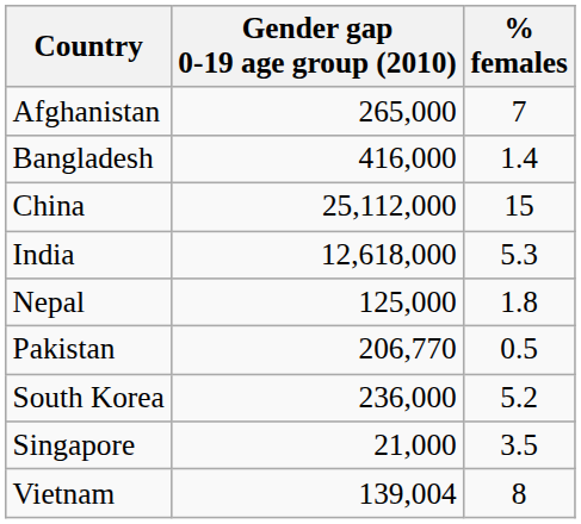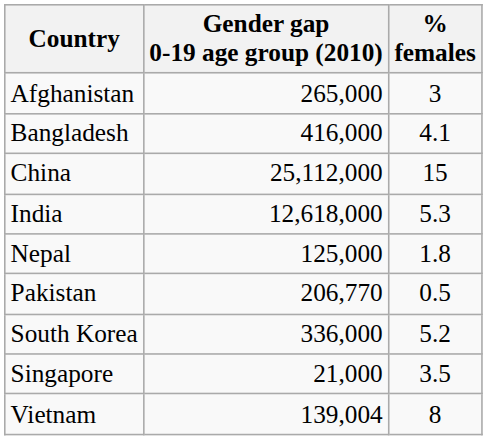 <table class="wikitable sortable">
 <tr>
 <th><strong>Country</strong></th>
 <th><strong>Gender gap</strong><br>0-19 age group (2010)</th>
 <th>%<br>females</th>
 </tr>
 <tr>
 <td>Afghanistan</td>
 <td align="right">265,000</td>
-<td align="center">7</td>
+<td align="center">3</td>
 </tr>
 <tr>
 <td>Bangladesh</td>
 <td align="right">416,000</td>
-<td align="center">1.4</td>
+<td align="center">4.1</td>
 </tr>
 <tr>
 <td>China</td>
 <td align="right">25,112,000</td>
 <td align="center">15</td>
 </tr>
 <tr>
 <td>India</td>
 <td align="right">12,618,000</td>
 <td align="center">5.3</td>
 </tr>
 <tr>
 <td>Nepal</td>
 <td align="right">125,000</td>
 <td align="center">1.8</td>
 </tr>
 <tr>
 <td>Pakistan</td>
 <td align="right">206,770</td>
 <td align="center">0.5</td>
 </tr>
 <tr>
 <td>South Korea</td>
-<td align="right">236,000</td>
+<td align="right">336,000</td>
 <td align="center">5.2</td>
 </tr>
 <tr>
 <td>Singapore</td>
 <td align="right">21,000</td>
 <td align="center">3.5</td>
 </tr>
 <tr>
 <td>Vietnam</td>
 <td align="right">139,004</td>
 <td align="center">8</td>
 </tr>
 </table>
